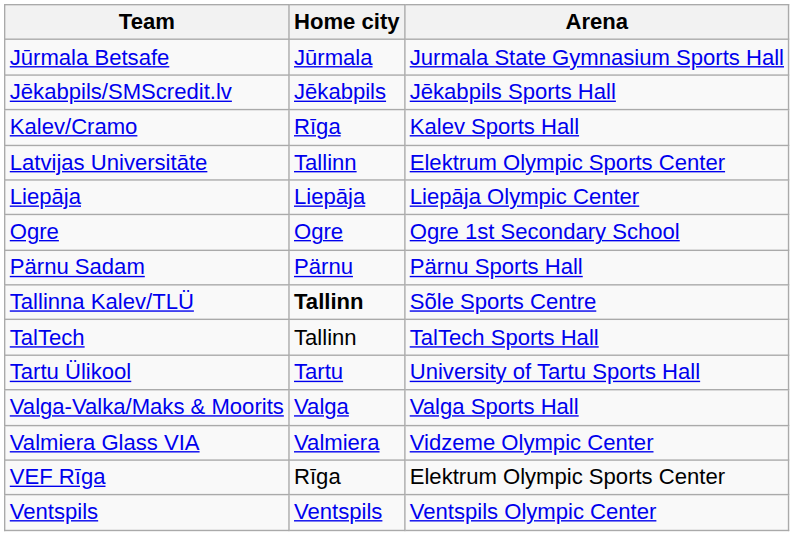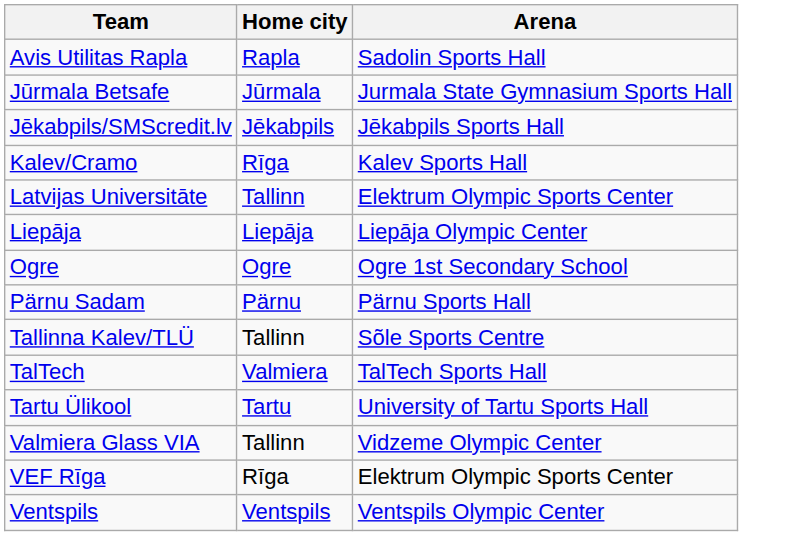 <table class="wikitable sortable">
 <tr>
 <th>Team</th>
 <th>Home city</th>
 <th>Arena</th>
+</tr>
+<tr>
+<td> <a href='#'>Avis Utilitas Rapla</a></td>
+<td><a href='#'>Rapla</a></td>
+<td><a href='#'>Sadolin Sports Hall</a></td>
 </tr>
 <tr>
 <td> <a href='#'>Jūrmala Betsafe</a></td>
 <td><a href='#'>Jūrmala</a></td>
 <td><a href='#'>Jurmala State Gymnasium Sports Hall</a></td>
 </tr>
 <tr>
 <td> <a href='#'>Jēkabpils/SMScredit.lv</a></td>
 <td><a href='#'>Jēkabpils</a></td>
 <td><a href='#'>Jēkabpils Sports Hall</a></td>
 </tr>
 <tr>
 <td> <a href='#'>Kalev/Cramo</a></td>
 <td><a href='#'>Rīga</a></td>
 <td><a href='#'>Kalev Sports Hall</a></td>
 </tr>
 <tr>
 <td> <a href='#'>Latvijas Universitāte</a></td>
 <td><a href='#'>Tallinn</a></td>
 <td><a href='#'>Elektrum Olympic Sports Center</a></td>
 </tr>
 <tr>
 <td> <a href='#'>Liepāja</a></td>
 <td><a href='#'>Liepāja</a></td>
 <td><a href='#'>Liepāja Olympic Center</a></td>
 </tr>
 <tr>
 <td> <a href='#'>Ogre</a></td>
 <td><a href='#'>Ogre</a></td>
 <td><a href='#'>Ogre 1st Secondary School</a></td>
 </tr>
 <tr>
 <td> <a href='#'>Pärnu Sadam</a></td>
 <td><a href='#'>Pärnu</a></td>
 <td><a href='#'>Pärnu Sports Hall</a></td>
 </tr>
 <tr>
 <td> <a href='#'>Tallinna Kalev/TLÜ</a></td>
-<td><strong>Tallinn</strong></td>
+<td>Tallinn</td>
 <td><a href='#'>Sõle Sports Centre</a></td>
 </tr>
 <tr>
 <td> <a href='#'>TalTech</a></td>
-<td>Tallinn</td>
+<td><a href='#'>Valmiera</a></td>
 <td><a href='#'>TalTech Sports Hall</a></td>
 </tr>
 <tr>
 <td> <a href='#'>Tartu Ülikool</a></td>
 <td><a href='#'>Tartu</a></td>
 <td><a href='#'>University of Tartu Sports Hall</a></td>
 </tr>
 <tr>
-<td> <a href='#'>Valga-Valka/Maks & Moorits</a></td>
-<td><a href='#'>Valga</a></td>
-<td><a href='#'>Valga Sports Hall</a></td>
-</tr>
-<tr>
 <td> <a href='#'>Valmiera Glass VIA</a></td>
-<td><a href='#'>Valmiera</a></td>
+<td>Tallinn</td>
 <td><a href='#'>Vidzeme Olympic Center</a></td>
 </tr>
 <tr>
 <td> <a href='#'>VEF Rīga</a></td>
 <td>Rīga</td>
 <td>Elektrum Olympic Sports Center</td>
 </tr>
 <tr>
 <td> <a href='#'>Ventspils</a></td>
 <td><a href='#'>Ventspils</a></td>
 <td><a href='#'>Ventspils Olympic Center</a></td>
 </tr>
 </table>
